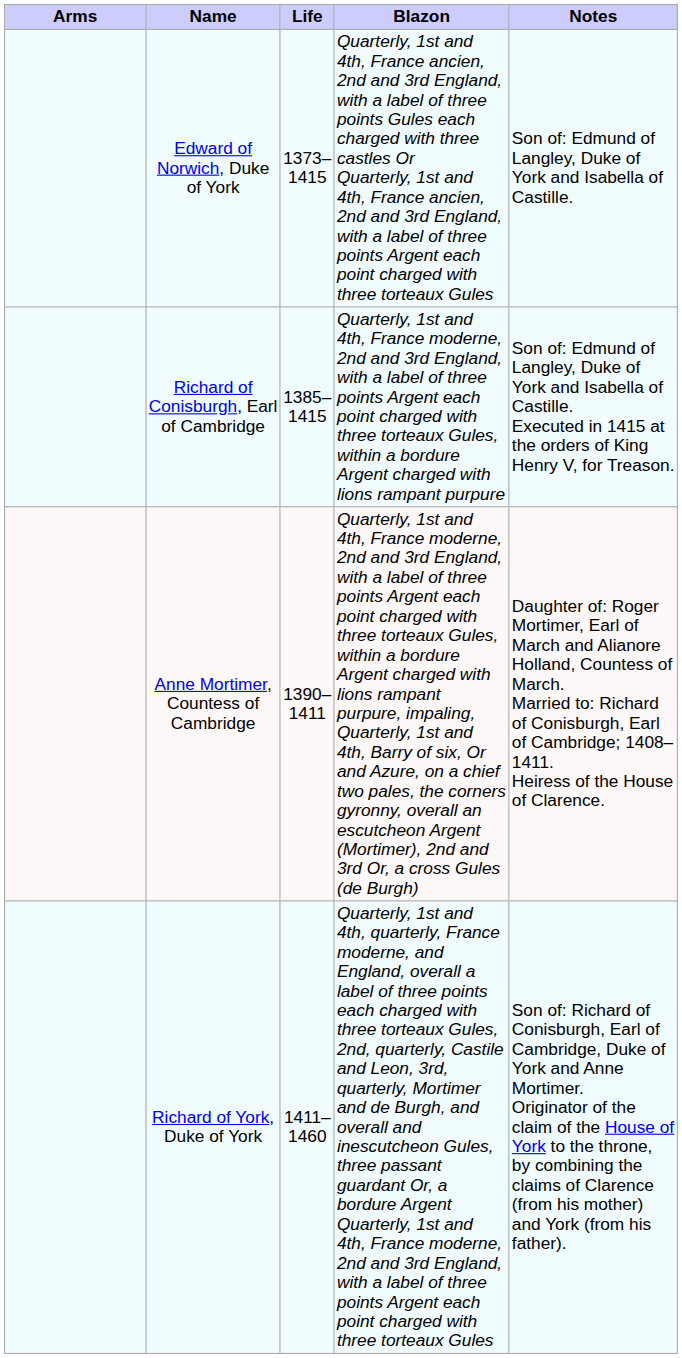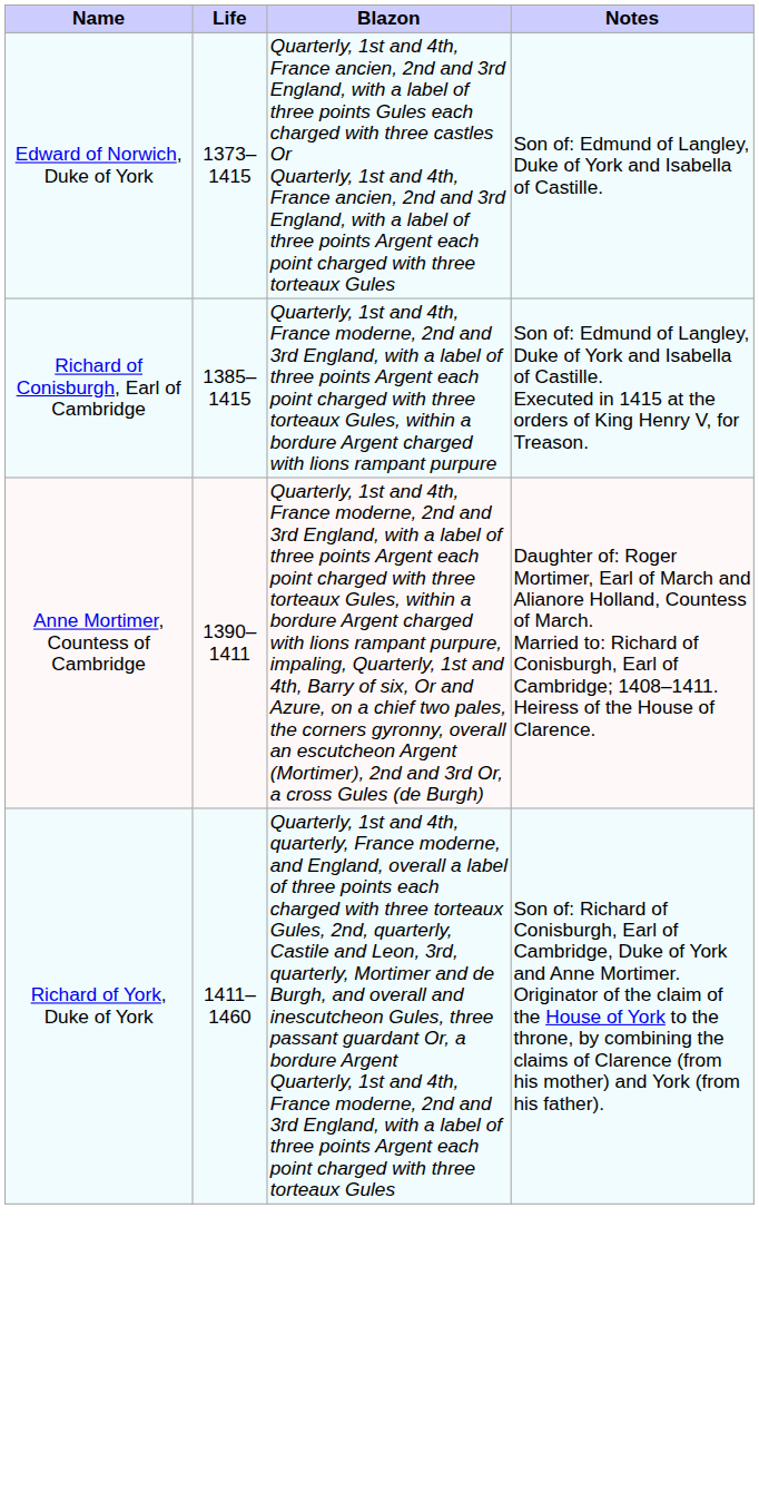 <table width="100%" border="1" cellpadding="2" cellspacing="0" style="margin: 0.5em 0.3em 0.5em 0; background: #f9f9f9; border: 1px #aaa solid; border-collapse: collapse;">
 <tr>
-<th width="21%" bgcolor = "#ccccff">Arms</th>
 <th width="20%" bgcolor = "#ccccff">Name</th>
 <th width="8%" bgcolor = "#ccccff">Life</th>
 <th width="26%" bgcolor = "#ccccff">Blazon</th>
 <th width="26%" bgcolor = "#ccccff">Notes</th>
 </tr>
 <tr bgcolor=f0fcff>
-<td align="center"></td>
 <td align="center"><a href='#'>Edward of Norwich</a>, Duke of York</td>
 <td align="center">1373–1415</td>
 <td><em>Quarterly, 1st and 4th, France ancien, 2nd and 3rd England, with a label of three points Gules each charged with three castles Or</em><br><em>Quarterly, 1st and 4th, France ancien, 2nd and 3rd England, with a label of three points Argent each point charged with three torteaux Gules</em></td>
 <td>Son of: Edmund of Langley, Duke of York and Isabella of Castille.</td>
 </tr>
 <tr bgcolor=f0fcff>
-<td align="center"></td>
 <td align="center"><a href='#'>Richard of Conisburgh</a>, Earl of Cambridge</td>
 <td align="center">1385–1415</td>
 <td><em>Quarterly, 1st and 4th, France moderne, 2nd and 3rd England, with a label of three points Argent each point charged with three torteaux Gules, within a bordure Argent charged with lions rampant purpure</em></td>
 <td>Son of: Edmund of Langley, Duke of York and Isabella of Castille.<br>Executed in 1415 at the orders of King Henry V, for Treason.</td>
 </tr>
 <tr bgcolor=fff8f8>
-<td align="center"></td>
 <td align="center"><a href='#'>Anne Mortimer</a>, Countess of Cambridge</td>
 <td align="center">1390–1411</td>
 <td><em>Quarterly, 1st and 4th, France moderne, 2nd and 3rd England, with a label of three points Argent each point charged with three torteaux Gules, within a bordure Argent charged with lions rampant purpure, impaling, Quarterly, 1st and 4th, Barry of six, Or and Azure, on a chief two pales, the corners gyronny, overall an escutcheon Argent (Mortimer), 2nd and 3rd Or, a cross Gules (de Burgh)</em></td>
 <td>Daughter of: Roger Mortimer, Earl of March and Alianore Holland, Countess of March.<br>Married to: Richard of Conisburgh, Earl of Cambridge; 1408–1411.<br>Heiress of the House of Clarence.</td>
 </tr>
 <tr bgcolor=f0fcff>
-<td align="center"> </td>
 <td align="center"><a href='#'>Richard of York</a>, Duke of York</td>
 <td align="center">1411–1460</td>
 <td><em>Quarterly, 1st and 4th, quarterly, France moderne, and England, overall a label of three points each charged with three torteaux Gules, 2nd, quarterly, Castile and Leon, 3rd, quarterly, Mortimer and de Burgh, and overall and inescutcheon Gules, three passant guardant Or, a bordure Argent</em><br><em>Quarterly, 1st and 4th, France moderne, 2nd and 3rd England, with a label of three points Argent each point charged with three torteaux Gules</em></td>
 <td>Son of: Richard of Conisburgh, Earl of Cambridge, Duke of York and Anne Mortimer.<br>Originator of the claim of the <a href='#'>House of York</a> to the throne, by combining the claims of Clarence (from his mother) and York (from his father).</td>
 </tr>
 </table>
